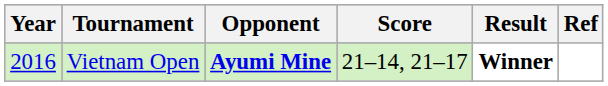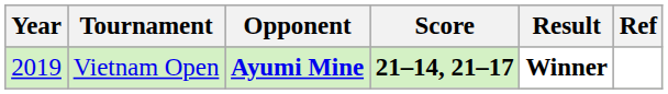 <table class="sortable wikitable" style="font-size: 90%;">
 <tr>
 <th>Year</th>
 <th>Tournament</th>
 <th>Opponent</th>
 <th>Score</th>
 <th>Result</th>
 <th>Ref</th>
 </tr>
 <tr style="background:#D4F1C5">
-<td align="center"><a href='#'>2016</a></td>
+<td align="center"><a href='#'>2019</a></td>
 <td align="left"><a href='#'>Vietnam Open</a></td>
 <td align="left"><strong> <a href='#'>Ayumi Mine</a></strong></td>
-<td align="left">21–14, 21–17</td>
+<td align="left"><strong>21–14, 21–17</strong></td>
 <td style="text-align:left; background:white"> <strong>Winner</strong></td>
 <td style="text-align:center; background:white"></td>
 </tr>
 </table>
